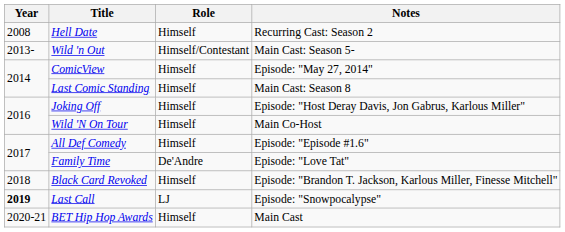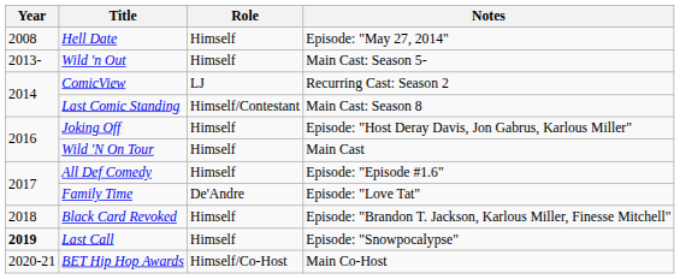 <table class= "wikitable sortable">
 <tr>
 <th>Year</th>
 <th>Title</th>
 <th>Role</th>
 <th>Notes</th>
 </tr>
 <tr>
 <td>2008</td>
 <td><em><a href='#'>Hell Date</a></em></td>
 <td>Himself</td>
-<td>Recurring Cast: Season 2</td>
+<td>Episode: "May 27, 2014"</td>
 </tr>
 <tr>
 <td>2013-</td>
 <td><em><a href='#'>Wild 'n Out</a></em></td>
-<td>Himself/Contestant</td>
+<td>Himself</td>
 <td>Main Cast: Season 5-</td>
 </tr>
 <tr>
 <td rowspan=2>2014</td>
 <td><em><a href='#'>ComicView</a></em></td>
-<td>Himself</td>
-<td>Episode: "May 27, 2014"</td>
+<td>LJ</td>
+<td>Recurring Cast: Season 2</td>
 </tr>
 <tr>
 <td><em><a href='#'>Last Comic Standing</a></em></td>
-<td>Himself</td>
+<td>Himself/Contestant</td>
 <td>Main Cast: Season 8</td>
 </tr>
 <tr>
 <td rowspan=2>2016</td>
 <td><em><a href='#'>Joking Off</a></em></td>
 <td>Himself</td>
 <td>Episode: "Host Deray Davis, Jon Gabrus, Karlous Miller"</td>
 </tr>
 <tr>
 <td><em><a href='#'>Wild 'N On Tour</a></em></td>
 <td>Himself</td>
-<td>Main Co-Host</td>
+<td>Main Cast</td>
 </tr>
 <tr>
 <td rowspan=2>2017</td>
 <td><em><a href='#'>All Def Comedy</a></em></td>
 <td>Himself</td>
 <td>Episode: "Episode #1.6"</td>
 </tr>
 <tr>
 <td><em><a href='#'>Family Time</a></em></td>
 <td>De'Andre</td>
 <td>Episode: "Love Tat"</td>
 </tr>
 <tr>
 <td>2018</td>
 <td><em><a href='#'>Black Card Revoked</a></em></td>
 <td>Himself</td>
 <td>Episode: "Brandon T. Jackson, Karlous Miller, Finesse Mitchell"</td>
 </tr>
 <tr>
 <td><strong>2019</strong></td>
 <td><em><a href='#'>Last Call</a></em></td>
-<td>LJ</td>
+<td>Himself</td>
 <td>Episode: "Snowpocalypse"</td>
 </tr>
 <tr>
 <td>2020-21</td>
 <td><em><a href='#'>BET Hip Hop Awards</a></em></td>
-<td>Himself</td>
-<td>Main Cast</td>
+<td>Himself/Co-Host</td>
+<td>Main Co-Host</td>
 </tr>
 </table>
